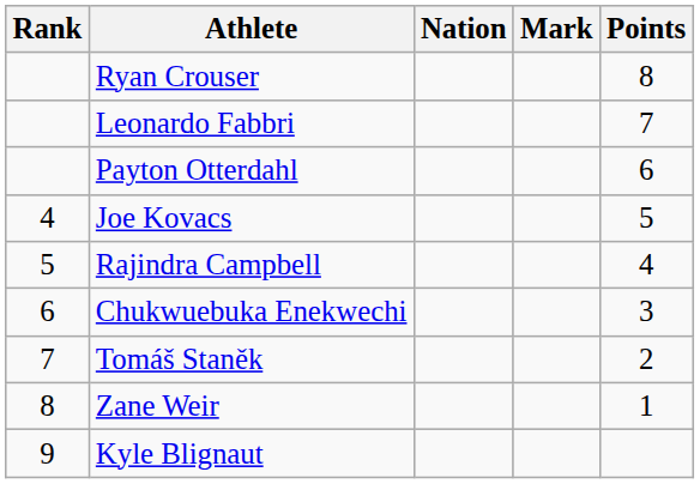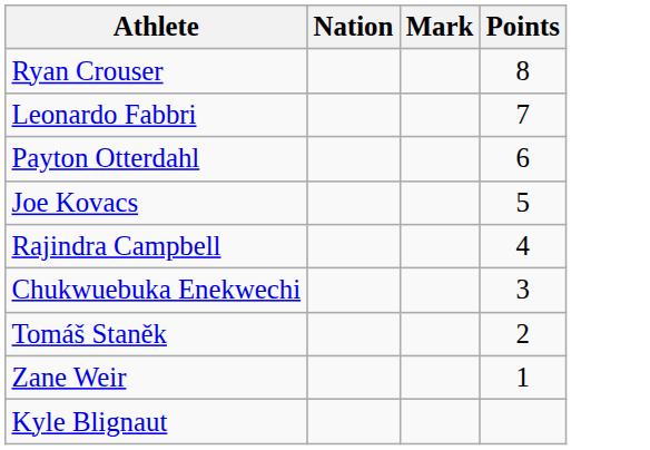 <table class="wikitable">
 <tr>
-<th scope="col">Rank</th>
 <th scope="col">Athlete</th>
 <th scope="col">Nation</th>
 <th scope="col">Mark</th>
 <th scope="col">Points</th>
 </tr>
 <tr>
-<td align=center></td>
 <td><a href='#'>Ryan Crouser</a></td>
 <td></td>
 <td></td>
 <td align=center>8</td>
 </tr>
 <tr>
-<td align=center></td>
 <td><a href='#'>Leonardo Fabbri</a></td>
 <td></td>
 <td></td>
 <td align=center>7</td>
 </tr>
 <tr>
-<td align=center></td>
 <td><a href='#'>Payton Otterdahl</a></td>
 <td></td>
 <td></td>
 <td align=center>6</td>
 </tr>
 <tr>
-<td align=center>4</td>
 <td><a href='#'>Joe Kovacs</a></td>
 <td></td>
 <td></td>
 <td align=center>5</td>
 </tr>
 <tr>
-<td align=center>5</td>
 <td><a href='#'>Rajindra Campbell</a></td>
 <td></td>
 <td></td>
 <td align=center>4</td>
 </tr>
 <tr>
-<td align=center>6</td>
 <td><a href='#'>Chukwuebuka Enekwechi</a></td>
 <td></td>
 <td></td>
 <td align=center>3</td>
 </tr>
 <tr>
-<td align=center>7</td>
 <td><a href='#'>Tomáš Staněk</a></td>
 <td></td>
 <td></td>
 <td align=center>2</td>
 </tr>
 <tr>
-<td align=center>8</td>
 <td><a href='#'>Zane Weir</a></td>
 <td></td>
 <td></td>
 <td align=center>1</td>
 </tr>
 <tr>
-<td align=center>9</td>
 <td><a href='#'>Kyle Blignaut</a></td>
 <td></td>
 <td></td>
 <td align=center></td>
 </tr>
 </table>
